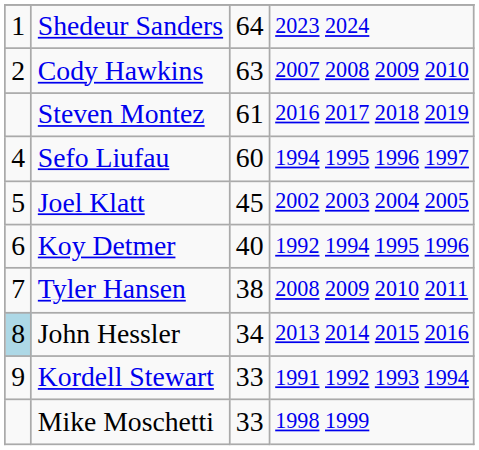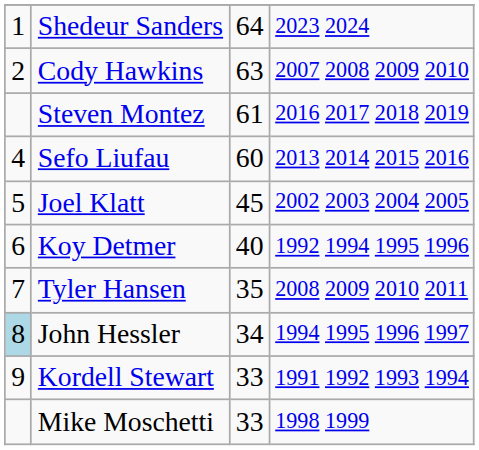 <table class="wikitable">
 <tr>
 </tr>
 <tr>
 <td>1</td>
 <td><a href='#'>Shedeur Sanders</a></td>
 <td>64</td>
 <td style="font-size:80%;"><a href='#'>2023</a> <a href='#'>2024</a></td>
 </tr>
 <tr>
 <td>2</td>
 <td><a href='#'>Cody Hawkins</a></td>
 <td>63</td>
 <td style="font-size:80%;"><a href='#'>2007</a> <a href='#'>2008</a> <a href='#'>2009</a> <a href='#'>2010</a></td>
 </tr>
 <tr>
 <td></td>
 <td><a href='#'>Steven Montez</a></td>
 <td>61</td>
 <td style="font-size:80%;"><a href='#'>2016</a> <a href='#'>2017</a> <a href='#'>2018</a> <a href='#'>2019</a></td>
 </tr>
 <tr>
 <td>4</td>
 <td><a href='#'>Sefo Liufau</a></td>
 <td>60</td>
-<td style="font-size:80%;"><a href='#'>1994</a> <a href='#'>1995</a> <a href='#'>1996</a> <a href='#'>1997</a></td>
+<td style="font-size:80%;"><a href='#'>2013</a> <a href='#'>2014</a> <a href='#'>2015</a> <a href='#'>2016</a></td>
 </tr>
 <tr>
 <td>5</td>
 <td><a href='#'>Joel Klatt</a></td>
 <td>45</td>
 <td style="font-size:80%;"><a href='#'>2002</a> <a href='#'>2003</a> <a href='#'>2004</a> <a href='#'>2005</a></td>
 </tr>
 <tr>
 <td>6</td>
 <td><a href='#'>Koy Detmer</a></td>
 <td>40</td>
 <td style="font-size:80%;"><a href='#'>1992</a> <a href='#'>1994</a> <a href='#'>1995</a> <a href='#'>1996</a></td>
 </tr>
 <tr>
 <td>7</td>
 <td><a href='#'>Tyler Hansen</a></td>
-<td>38</td>
+<td>35</td>
 <td style="font-size:80%;"><a href='#'>2008</a> <a href='#'>2009</a> <a href='#'>2010</a> <a href='#'>2011</a></td>
 </tr>
 <tr>
 <td style="background: lightblue;">8</td>
 <td>John Hessler</td>
 <td>34</td>
-<td style="font-size:80%;"><a href='#'>2013</a> <a href='#'>2014</a> <a href='#'>2015</a> <a href='#'>2016</a></td>
+<td style="font-size:80%;"><a href='#'>1994</a> <a href='#'>1995</a> <a href='#'>1996</a> <a href='#'>1997</a></td>
 </tr>
 <tr>
 <td>9</td>
 <td><a href='#'>Kordell Stewart</a></td>
 <td>33</td>
 <td style="font-size:80%;"><a href='#'>1991</a> <a href='#'>1992</a> <a href='#'>1993</a> <a href='#'>1994</a></td>
 </tr>
 <tr>
 <td></td>
 <td>Mike Moschetti</td>
 <td>33</td>
 <td style="font-size:80%;"><a href='#'>1998</a> <a href='#'>1999</a></td>
 </tr>
 </table>
